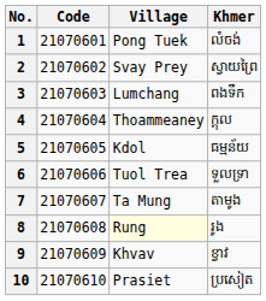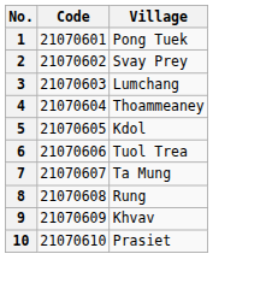 <table class="wikitable sortable mw-collapsible">
 <tr>
 <th>No.</th>
 <th>Code</th>
 <th>Village</th>
-<th>Khmer</th>
 </tr>
 <tr>
 <th>1</th>
 <td>21070601</td>
 <td>Pong Tuek</td>
-<td>លំចង់</td>
 </tr>
 <tr>
 <th>2</th>
 <td>21070602</td>
 <td>Svay Prey</td>
-<td>ស្វាយព្រៃ</td>
 </tr>
 <tr>
 <th>3</th>
 <td>21070603</td>
 <td>Lumchang</td>
-<td>ពងទឹក</td>
 </tr>
 <tr>
 <th>4</th>
 <td>21070604</td>
 <td>Thoammeaney</td>
-<td>ក្ដុល</td>
 </tr>
 <tr>
 <th>5</th>
 <td>21070605</td>
 <td>Kdol</td>
-<td>ធម្មន័យ</td>
 </tr>
 <tr>
 <th>6</th>
 <td>21070606</td>
 <td>Tuol Trea</td>
-<td>ទួលទ្រា</td>
 </tr>
 <tr>
 <th>7</th>
 <td>21070607</td>
 <td>Ta Mung</td>
-<td>តាមូង</td>
 </tr>
 <tr>
 <th>8</th>
 <td>21070608</td>
-<td style="background: lightyellow;">Rung</td>
-<td>រូង</td>
+<td>Rung</td>
 </tr>
 <tr>
 <th>9</th>
 <td>21070609</td>
 <td>Khvav</td>
-<td>ខ្វាវ</td>
 </tr>
 <tr>
 <th>10</th>
 <td>21070610</td>
 <td>Prasiet</td>
-<td>ប្រសៀត</td>
 </tr>
 </table>
